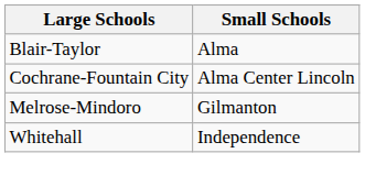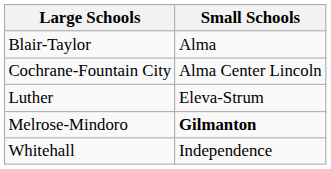 <table class="wikitable">
 <tr>
 <th>Large Schools</th>
 <th>Small Schools</th>
 </tr>
 <tr>
 <td>Blair-Taylor</td>
 <td>Alma</td>
 </tr>
 <tr>
 <td>Cochrane-Fountain City</td>
 <td>Alma Center Lincoln</td>
 </tr>
 <tr>
+<td>Luther</td>
+<td>Eleva-Strum</td>
+</tr>
+<tr>
 <td>Melrose-Mindoro</td>
-<td>Gilmanton</td>
+<td><strong>Gilmanton</strong></td>
 </tr>
 <tr>
 <td>Whitehall</td>
 <td>Independence</td>
 </tr>
 </table>
